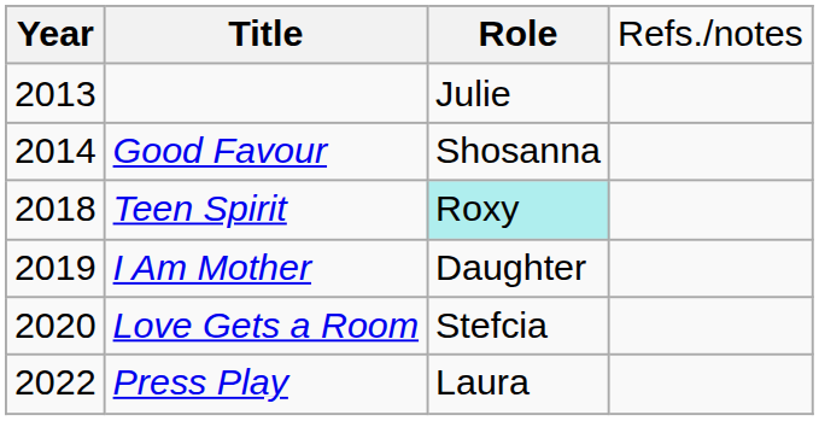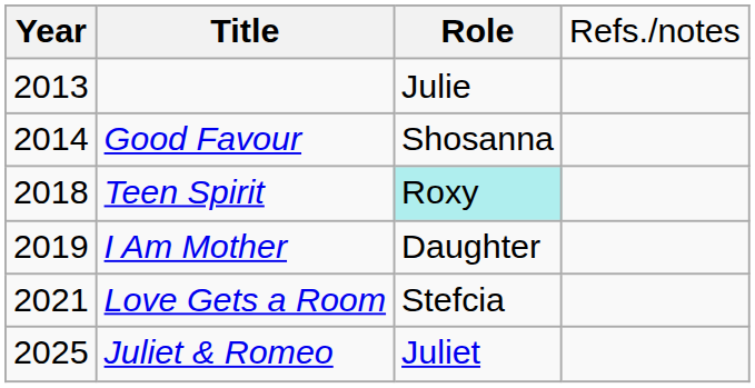 <table class="wikitable sortable">
 <tr>
 <th>Year</th>
 <th>Title</th>
 <th>Role</th>
 <td>Refs./notes</td>
 </tr>
 <tr>
 <td>2013</td>
 <td><em></em></td>
 <td>Julie</td>
 <td></td>
 </tr>
 <tr>
 <td>2014</td>
 <td><em><a href='#'>Good Favour</a></em></td>
 <td>Shosanna</td>
 <td></td>
 </tr>
 <tr>
 <td>2018</td>
 <td><em><a href='#'>Teen Spirit</a></em></td>
 <td style="background: paleturquoise;">Roxy</td>
 <td></td>
 </tr>
 <tr>
 <td>2019</td>
 <td><em><a href='#'>I Am Mother</a></em></td>
 <td>Daughter</td>
 <td></td>
 </tr>
 <tr>
-<td>2020</td>
+<td>2021</td>
 <td><em><a href='#'>Love Gets a Room</a></em></td>
 <td>Stefcia</td>
 <td></td>
 </tr>
 <tr>
-<td>2022</td>
-<td><em><a href='#'>Press Play</a></em></td>
-<td>Laura</td>
+<td>2025</td>
+<td><em><a href='#'>Juliet & Romeo</a></em></td>
+<td><a href='#'>Juliet</a></td>
 <td></td>
 </tr>
 </table>
